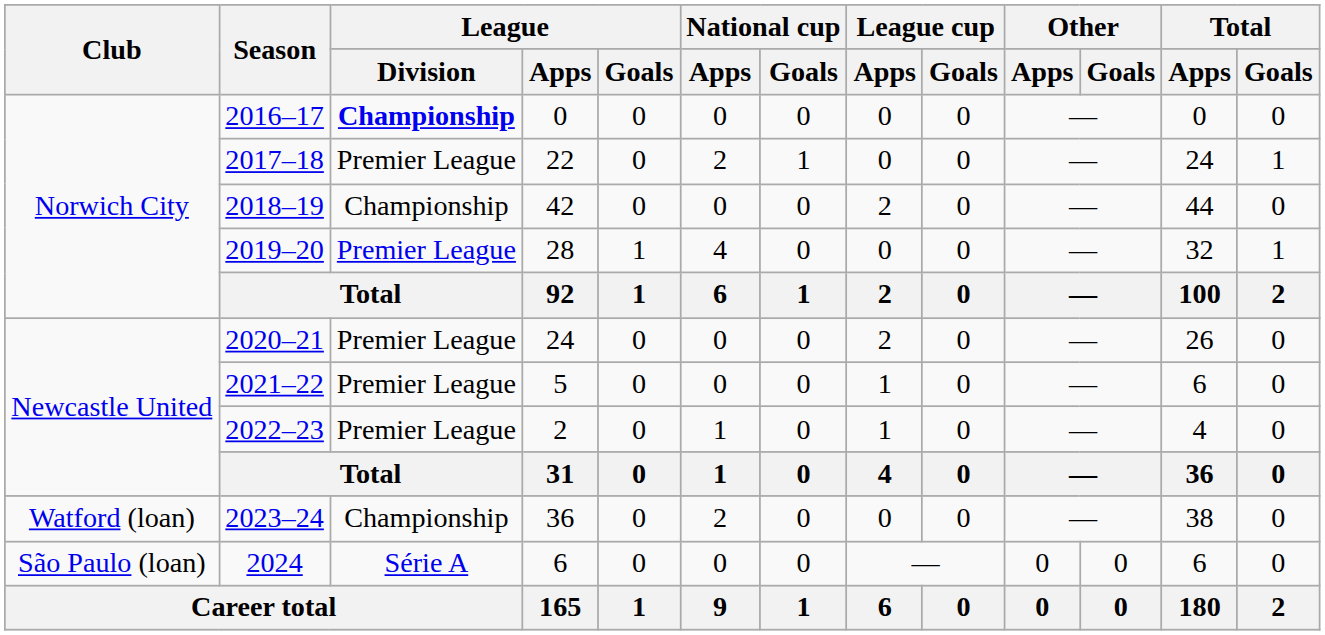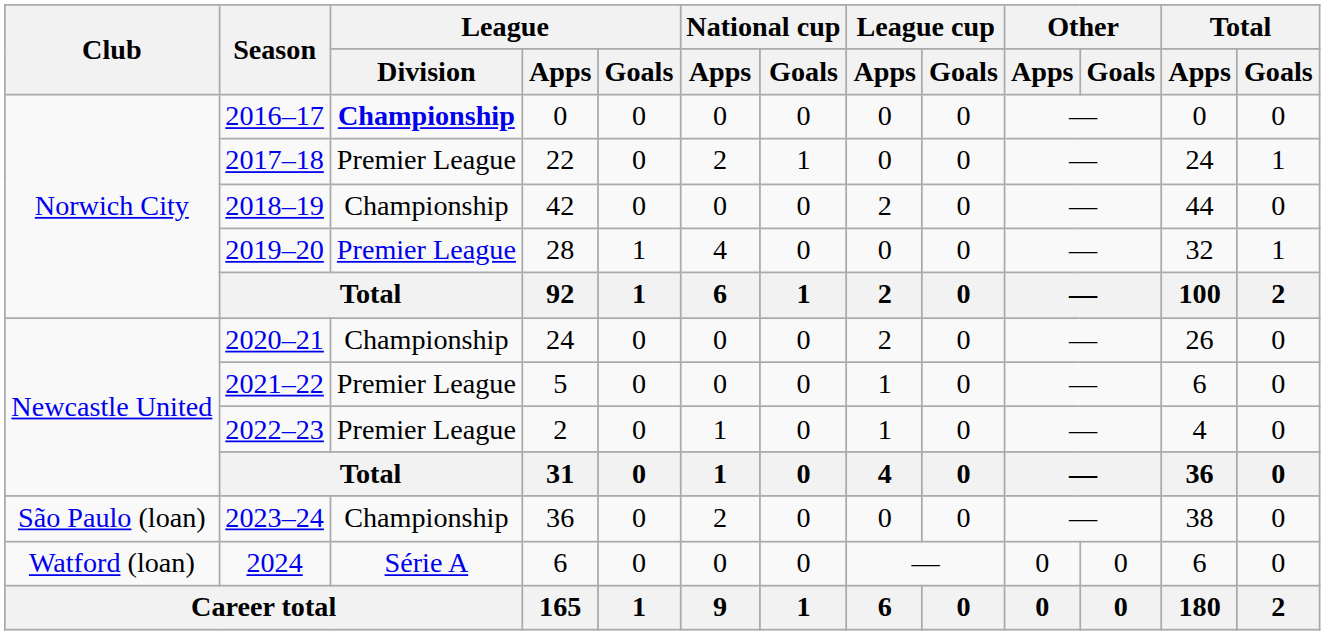 <table class=wikitable style=text-align:center>
 <tr>
 <th rowspan=2>Club</th>
 <th rowspan=2>Season</th>
 <th colspan=3>League</th>
 <th colspan=2>National cup</th>
 <th colspan=2>League cup</th>
 <th colspan=2>Other</th>
 <th colspan=2>Total</th>
 </tr>
 <tr>
 <th>Division</th>
 <th>Apps</th>
 <th>Goals</th>
 <th>Apps</th>
 <th>Goals</th>
 <th>Apps</th>
 <th>Goals</th>
 <th>Apps</th>
 <th>Goals</th>
 <th>Apps</th>
 <th>Goals</th>
 </tr>
 <tr>
 <td rowspan=5><a href='#'>Norwich City</a></td>
 <td><a href='#'>2016–17</a></td>
 <td><strong><a href='#'>Championship</a></strong></td>
 <td>0</td>
 <td>0</td>
 <td>0</td>
 <td>0</td>
 <td>0</td>
 <td>0</td>
 <td colspan=2>—</td>
 <td>0</td>
 <td>0</td>
 </tr>
 <tr>
 <td><a href='#'>2017–18</a></td>
 <td>Premier League</td>
 <td>22</td>
 <td>0</td>
 <td>2</td>
 <td>1</td>
 <td>0</td>
 <td>0</td>
 <td colspan=2>—</td>
 <td>24</td>
 <td>1</td>
 </tr>
 <tr>
 <td><a href='#'>2018–19</a></td>
 <td>Championship</td>
 <td>42</td>
 <td>0</td>
 <td>0</td>
 <td>0</td>
 <td>2</td>
 <td>0</td>
 <td colspan=2>—</td>
 <td>44</td>
 <td>0</td>
 </tr>
 <tr>
 <td><a href='#'>2019–20</a></td>
 <td><a href='#'>Premier League</a></td>
 <td>28</td>
 <td>1</td>
 <td>4</td>
 <td>0</td>
 <td>0</td>
 <td>0</td>
 <td colspan=2>—</td>
 <td>32</td>
 <td>1</td>
 </tr>
 <tr>
 <th colspan=2>Total</th>
 <th>92</th>
 <th>1</th>
 <th>6</th>
 <th>1</th>
 <th>2</th>
 <th>0</th>
 <th colspan=2>—</th>
 <th>100</th>
 <th>2</th>
 </tr>
 <tr>
 <td rowspan=4><a href='#'>Newcastle United</a></td>
 <td><a href='#'>2020–21</a></td>
-<td>Premier League</td>
+<td>Championship</td>
 <td>24</td>
 <td>0</td>
 <td>0</td>
 <td>0</td>
 <td>2</td>
 <td>0</td>
 <td colspan=2>—</td>
 <td>26</td>
 <td>0</td>
 </tr>
 <tr>
 <td><a href='#'>2021–22</a></td>
 <td>Premier League</td>
 <td>5</td>
 <td>0</td>
 <td>0</td>
 <td>0</td>
 <td>1</td>
 <td>0</td>
 <td colspan=2>—</td>
 <td>6</td>
 <td>0</td>
 </tr>
 <tr>
 <td><a href='#'>2022–23</a></td>
 <td>Premier League</td>
 <td>2</td>
 <td>0</td>
 <td>1</td>
 <td>0</td>
 <td>1</td>
 <td>0</td>
 <td colspan=2>—</td>
 <td>4</td>
 <td>0</td>
 </tr>
 <tr>
 <th colspan=2>Total</th>
 <th>31</th>
 <th>0</th>
 <th>1</th>
 <th>0</th>
 <th>4</th>
 <th>0</th>
 <th colspan=2>—</th>
 <th>36</th>
 <th>0</th>
 </tr>
 <tr>
-<td><a href='#'>Watford</a> (loan)</td>
+<td><a href='#'>São Paulo</a> (loan)</td>
 <td><a href='#'>2023–24</a></td>
 <td>Championship</td>
 <td>36</td>
 <td>0</td>
 <td>2</td>
 <td>0</td>
 <td>0</td>
 <td>0</td>
 <td colspan=2>—</td>
 <td>38</td>
 <td>0</td>
 </tr>
 <tr>
-<td><a href='#'>São Paulo</a> (loan)</td>
+<td><a href='#'>Watford</a> (loan)</td>
 <td><a href='#'>2024</a></td>
 <td><a href='#'>Série A</a></td>
 <td>6</td>
 <td>0</td>
 <td>0</td>
 <td>0</td>
 <td colspan=2>—</td>
 <td>0</td>
 <td>0</td>
 <td>6</td>
 <td>0</td>
 </tr>
 <tr>
 <th colspan=3>Career total</th>
 <th>165</th>
 <th>1</th>
 <th>9</th>
 <th>1</th>
 <th>6</th>
 <th>0</th>
 <th>0</th>
 <th>0</th>
 <th>180</th>
 <th>2</th>
 </tr>
 </table>
